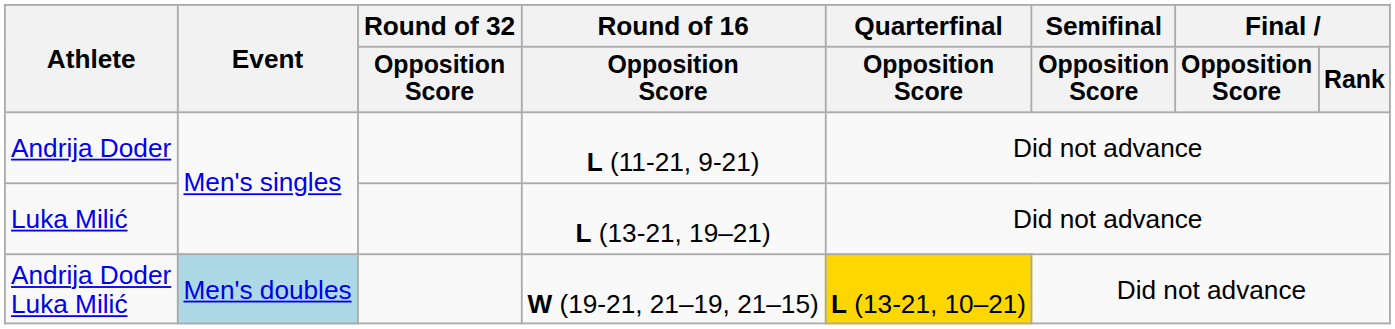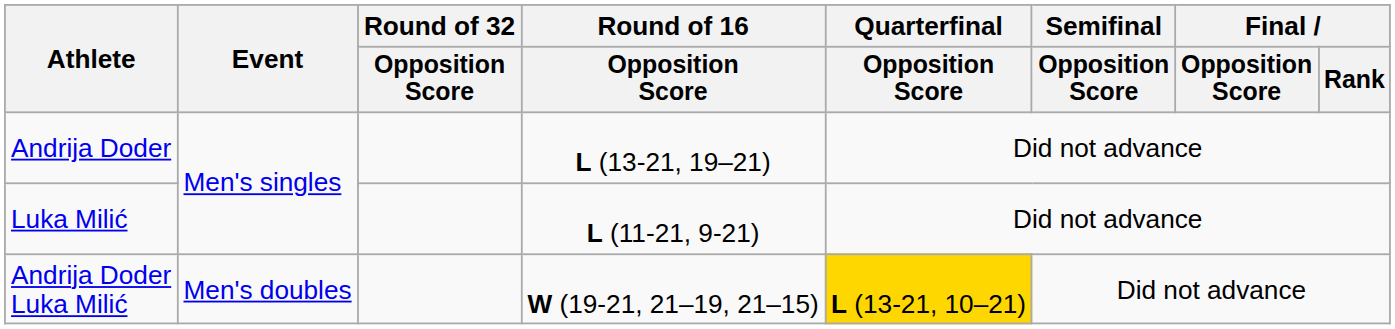 <table class="wikitable" style="font-size:90%">
 <tr>
 <th rowspan=2>Athlete</th>
 <th rowspan=2>Event</th>
 <th>Round of 32</th>
 <th>Round of 16</th>
 <th>Quarterfinal</th>
 <th>Semifinal</th>
 <th colspan=2>Final / </th>
 </tr>
 <tr style="font-size:95%">
 <th>Opposition<br>Score</th>
 <th>Opposition<br>Score</th>
 <th>Opposition<br>Score</th>
 <th>Opposition<br>Score</th>
 <th>Opposition<br>Score</th>
 <th>Rank</th>
 </tr>
 <tr align=center>
 <td align=left><a href='#'>Andrija Doder</a></td>
 <td align=left rowspan=2><a href='#'>Men's singles</a></td>
 <td></td>
-<td><br><strong>L</strong> (11-21, 9-21)</td>
+<td><br><strong>L</strong> (13-21, 19–21)</td>
 <td colspan=4>Did not advance</td>
 </tr>
 <tr align=center>
 <td align=left><a href='#'>Luka Milić</a></td>
 <td></td>
-<td><br><strong>L</strong> (13-21, 19–21)</td>
+<td><br><strong>L</strong> (11-21, 9-21)</td>
 <td colspan=4>Did not advance</td>
 </tr>
 <tr align=center>
 <td align=left><a href='#'>Andrija Doder</a><br><a href='#'>Luka Milić</a></td>
-<td align=left style="background: lightblue;"><a href='#'>Men's doubles</a></td>
+<td align=left><a href='#'>Men's doubles</a></td>
 <td></td>
 <td><br><strong>W</strong> (19-21, 21–19, 21–15)</td>
 <td style="background: gold;"><br><strong>L</strong> (13-21, 10–21)</td>
 <td colspan=3>Did not advance</td>
 </tr>
 </table>
